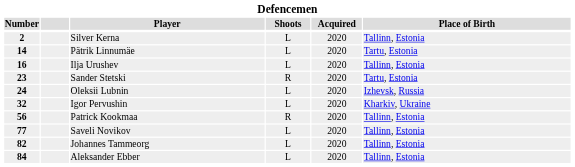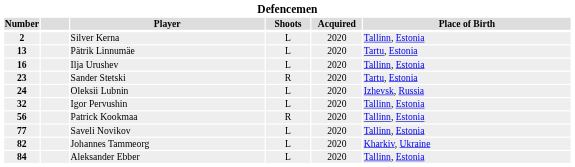 <table width=75%>
 <tr>
 <th colspan=7><big>Defencemen</big></th>
 </tr>
 <tr bgcolor="#dddddd">
 <th width=5%>Number</th>
 <th width=5%></th>
 <th !width=15%>Player</th>
 <th width=8%>Shoots</th>
 <th width=9%>Acquired</th>
 <th width=37%>Place of Birth</th>
 </tr>
 <tr>
 </tr>
 <tr bgcolor="#eeeeee">
 <td align=center><strong>2</strong></td>
 <td align=center></td>
 <td>Silver Kerna</td>
 <td align=center>L</td>
 <td align=center>2020</td>
 <td><a href='#'>Tallinn</a>, <a href='#'>Estonia</a></td>
 </tr>
 <tr bgcolor="#eeeeee">
-<td align=center><strong>14</strong></td>
+<td align=center><strong>13</strong></td>
 <td align=center></td>
 <td>Pätrik Linnumäe</td>
 <td align=center>L</td>
 <td align=center>2020</td>
 <td><a href='#'>Tartu</a>, <a href='#'>Estonia</a></td>
 </tr>
 <tr bgcolor="#eeeeee">
 <td align=center><strong>16</strong></td>
 <td align=center></td>
 <td>Ilja Urushev</td>
 <td align=center>L</td>
 <td align=center>2020</td>
 <td><a href='#'>Tallinn</a>, <a href='#'>Estonia</a></td>
 </tr>
 <tr bgcolor="#eeeeee">
 <td align=center><strong>23</strong></td>
 <td align=center></td>
 <td>Sander Stetski</td>
 <td align=center>R</td>
 <td align=center>2020</td>
 <td><a href='#'>Tartu</a>, <a href='#'>Estonia</a></td>
 </tr>
 <tr bgcolor="#eeeeee">
 <td align=center><strong>24</strong></td>
 <td align=center></td>
 <td>Oleksii Lubnin</td>
 <td align=center>L</td>
 <td align=center>2020</td>
 <td><a href='#'>Izhevsk</a>, <a href='#'>Russia</a></td>
 </tr>
 <tr bgcolor="#eeeeee">
 <td align=center><strong>32</strong></td>
 <td align=center></td>
 <td>Igor Pervushin</td>
 <td align=center>L</td>
 <td align=center>2020</td>
-<td><a href='#'>Kharkiv</a>, <a href='#'>Ukraine</a></td>
+<td><a href='#'>Tallinn</a>, <a href='#'>Estonia</a></td>
 </tr>
 <tr bgcolor="#eeeeee">
 <td align=center><strong>56</strong></td>
 <td align=center></td>
 <td>Patrick Kookmaa</td>
 <td align=center>R</td>
 <td align=center>2020</td>
 <td><a href='#'>Tallinn</a>, <a href='#'>Estonia</a></td>
 </tr>
 <tr bgcolor="#eeeeee">
 <td align=center><strong>77</strong></td>
 <td align=center></td>
 <td>Saveli Novikov</td>
 <td align=center>L</td>
 <td align=center>2020</td>
 <td><a href='#'>Tallinn</a>, <a href='#'>Estonia</a></td>
 </tr>
 <tr bgcolor="#eeeeee">
 <td align=center><strong>82</strong></td>
 <td align=center></td>
 <td>Johannes Tammeorg</td>
 <td align=center>L</td>
 <td align=center>2020</td>
-<td><a href='#'>Tallinn</a>, <a href='#'>Estonia</a></td>
+<td><a href='#'>Kharkiv</a>, <a href='#'>Ukraine</a></td>
 </tr>
 <tr bgcolor="#eeeeee">
 <td align=center><strong>84</strong></td>
 <td align=center></td>
 <td>Aleksander Ebber</td>
 <td align=center>L</td>
 <td align=center>2020</td>
 <td><a href='#'>Tallinn</a>, <a href='#'>Estonia</a></td>
 </tr>
 </table>
